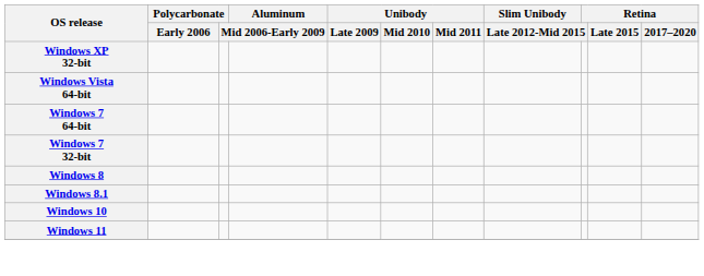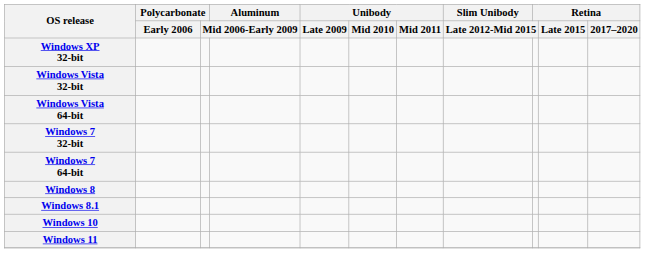 <table class="wikitable mw-collapsible style="font-size: 80%">
 <tr>
 <th rowspan="2" style="width:12em;">OS release</th>
 <th colspan="2">Polycarbonate</th>
 <th>Aluminum</th>
 <th colspan="3">Unibody</th>
 <th>Slim Unibody</th>
 <th colspan="3">Retina</th>
 </tr>
 <tr>
 <th colspan="1">Early 2006</th>
 <th colspan="2">Mid 2006-Early 2009</th>
 <th colspan="1">Late 2009</th>
 <th colspan="1">Mid 2010</th>
 <th colspan="1">Mid 2011</th>
 <th colspan="2">Late 2012-Mid 2015</th>
 <th colspan="1">Late 2015</th>
 <th>2017–2020</th>
 </tr>
 <tr>
 <th><a href='#'>Windows XP</a><br>32-bit</th>
 <td></td>
 <td></td>
 <td></td>
 <td></td>
 <td></td>
 <td></td>
 <td></td>
 <td></td>
 <td></td>
 <td></td>
 </tr>
 <tr>
+<th><a href='#'>Windows Vista</a><br>32-bit</th>
+<td></td>
+<td></td>
+<td></td>
+<td></td>
+<td></td>
+<td></td>
+<td></td>
+<td></td>
+<td></td>
+<td></td>
+</tr>
+<tr>
 <th><a href='#'>Windows Vista</a><br>64-bit</th>
 <td></td>
 <td></td>
 <td></td>
 <td></td>
 <td></td>
 <td></td>
 <td></td>
 <td></td>
 <td></td>
 <td></td>
 </tr>
 <tr>
-<th><a href='#'>Windows 7</a><br>64-bit</th>
+<th><a href='#'>Windows 7</a><br>32-bit</th>
 <td></td>
 <td></td>
 <td></td>
 <td></td>
 <td></td>
 <td></td>
 <td></td>
 <td></td>
 <td></td>
 <td></td>
 </tr>
 <tr>
-<th><a href='#'>Windows 7</a><br>32-bit</th>
+<th><a href='#'>Windows 7</a><br>64-bit</th>
 <td></td>
 <td></td>
 <td></td>
 <td></td>
 <td></td>
 <td></td>
 <td></td>
 <td></td>
 <td></td>
 <td></td>
 </tr>
 <tr>
 <th><a href='#'>Windows 8</a><br></th>
 <td></td>
 <td></td>
 <td></td>
 <td></td>
 <td></td>
 <td></td>
 <td></td>
 <td></td>
 <td></td>
 <td></td>
 </tr>
 <tr>
 <th><a href='#'>Windows 8.1</a><br></th>
 <td></td>
 <td></td>
 <td></td>
 <td></td>
 <td></td>
 <td></td>
 <td></td>
 <td></td>
 <td></td>
 <td></td>
 </tr>
 <tr>
 <th><a href='#'>Windows 10</a><br></th>
 <td></td>
 <td></td>
 <td></td>
 <td></td>
 <td></td>
 <td></td>
 <td></td>
 <td></td>
 <td></td>
 <td></td>
 </tr>
 <tr>
 <th><a href='#'>Windows 11</a><br></th>
 <td></td>
 <td></td>
 <td></td>
 <td></td>
 <td></td>
 <td></td>
 <td></td>
 <td></td>
 <td></td>
 <td></td>
 </tr>
 <tr>
 </tr>
 </table>
